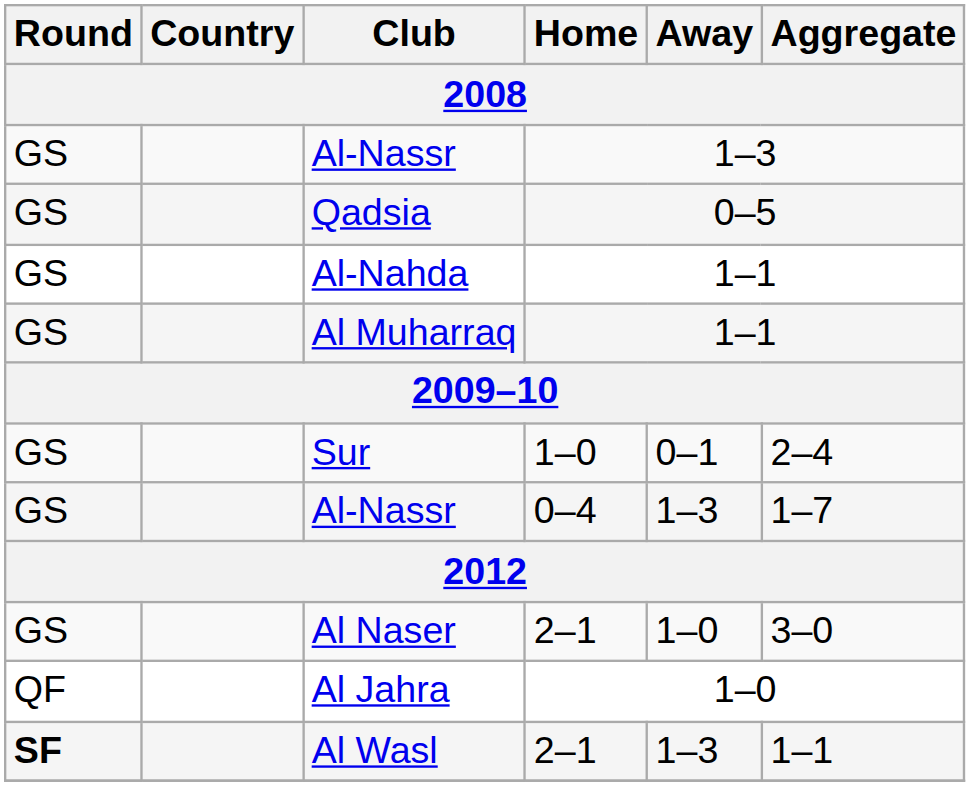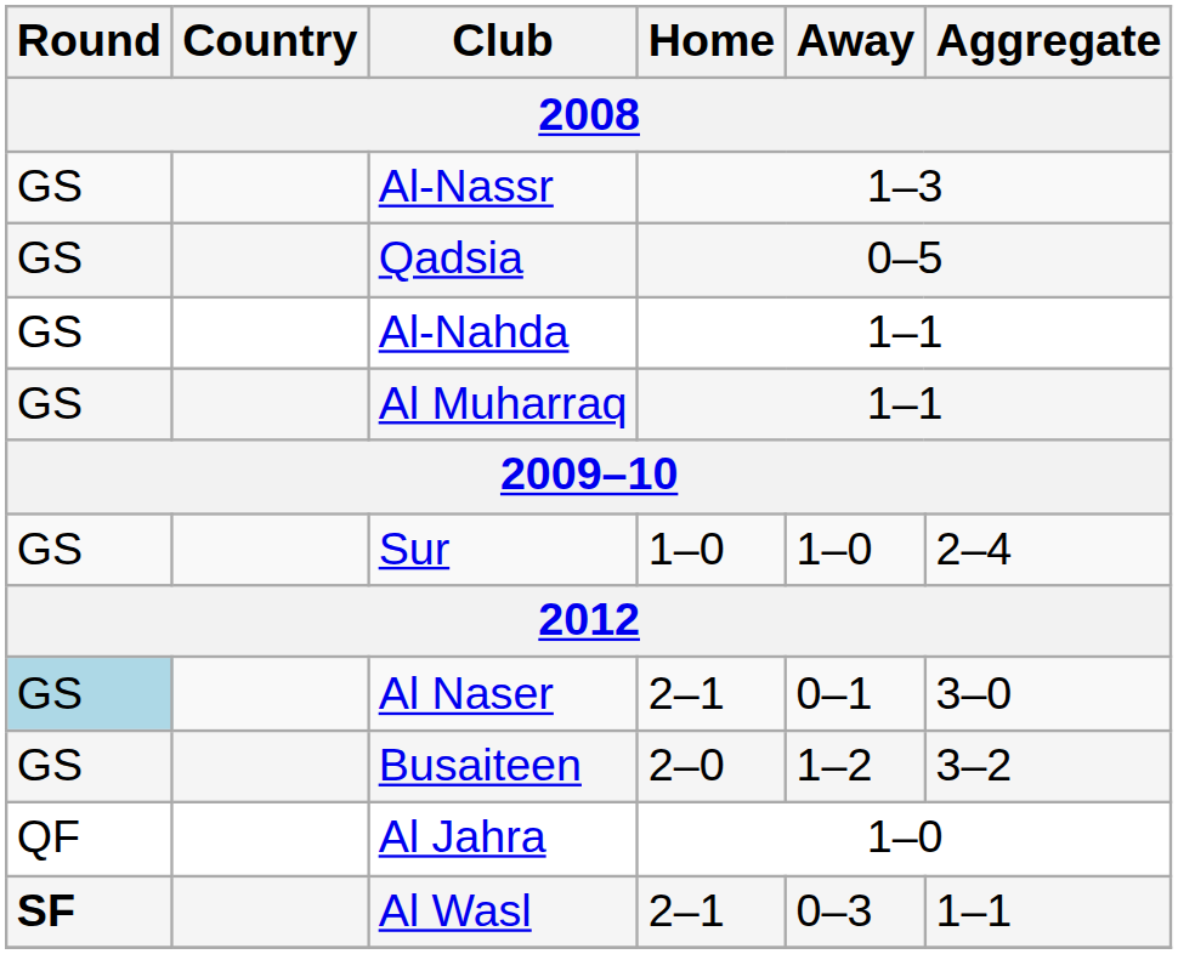 <table class="wikitable collapsible">
 <tr>
 <th>Round</th>
 <th>Country</th>
 <th>Club</th>
 <th>Home</th>
 <th>Away</th>
 <th>Aggregate</th>
 </tr>
 <tr style="background:#FFFFFF;">
 <th colspan="6"><a href='#'>2008</a></th>
 </tr>
 <tr>
 <td>GS</td>
 <td></td>
 <td><a href='#'>Al-Nassr</a></td>
 <td colspan="3" align=center>1–3</td>
 </tr>
 <tr style="background:#F5F5F5;">
 <td>GS</td>
 <td></td>
 <td><a href='#'>Qadsia</a></td>
 <td colspan="3" align=center>0–5</td>
 </tr>
 <tr style="background:#FFFFFF;">
 <td>GS</td>
 <td></td>
 <td><a href='#'>Al-Nahda</a></td>
 <td colspan="3" align=center>1–1</td>
 </tr>
 <tr style="background:#F5F5F5;">
 <td>GS</td>
 <td></td>
 <td><a href='#'>Al Muharraq</a></td>
 <td colspan="3" align=center>1–1</td>
 </tr>
 <tr style="background:#FFFFFF;">
 <th colspan="6"><a href='#'>2009–10</a></th>
 </tr>
 <tr>
 <td>GS</td>
 <td></td>
 <td><a href='#'>Sur</a></td>
 <td>1–0</td>
-<td>0–1</td>
+<td>1–0</td>
 <td>2–4</td>
-</tr>
-<tr style="background:#F5F5F5;">
-<td>GS</td>
-<td></td>
-<td><a href='#'>Al-Nassr</a></td>
-<td>0–4</td>
-<td>1–3</td>
-<td>1–7</td>
 </tr>
 <tr style="background:#FFFFFF;">
 <th colspan="6"><a href='#'>2012</a></th>
 </tr>
 <tr>
-<td>GS</td>
+<td style="background: lightblue;">GS</td>
 <td></td>
 <td><a href='#'>Al Naser</a></td>
 <td>2–1</td>
-<td>1–0</td>
+<td>0–1</td>
 <td>3–0</td>
+</tr>
+<tr style="background:#F5F5F5;">
+<td>GS</td>
+<td></td>
+<td><a href='#'>Busaiteen</a></td>
+<td>2–0</td>
+<td>1–2</td>
+<td>3–2</td>
 </tr>
 <tr style="background:#FFFFFF;">
 <td>QF</td>
 <td></td>
 <td><a href='#'>Al Jahra</a></td>
 <td colspan="3" align=center>1–0</td>
 </tr>
 <tr style="background:#F5F5F5;">
 <td><strong>SF</strong></td>
 <td></td>
 <td><a href='#'>Al Wasl</a></td>
 <td>2–1</td>
-<td>1–3</td>
+<td>0–3</td>
 <td>1–1</td>
 </tr>
 <tr>
 </tr>
 </table>
